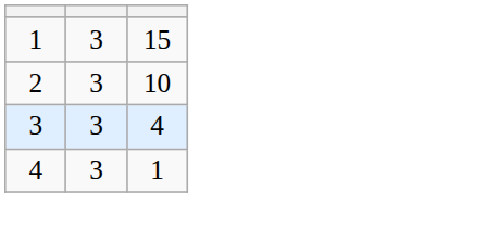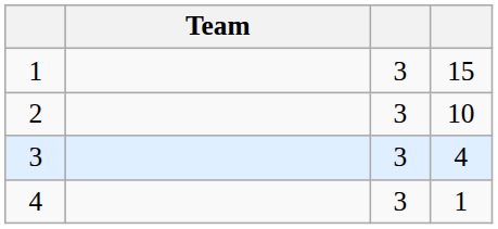 <table class="wikitable" style="text-align:center">
 <tr>
 <th style="width:28px"></th>
+<th style="width:170px">Team</th>
 <th style="width:28px"></th>
 <th style="width:28px"></th>
 </tr>
 <tr>
 <td>1</td>
+<td style="text-align:left"></td>
 <td>3</td>
 <td>15</td>
 </tr>
 <tr>
 <td>2</td>
+<td style="text-align:left"></td>
 <td>3</td>
 <td>10</td>
 </tr>
 <tr bgcolor=#dfefff>
 <td>3</td>
+<td style="text-align:left"></td>
 <td>3</td>
 <td>4</td>
 </tr>
 <tr>
 <td>4</td>
+<td style="text-align:left"></td>
 <td>3</td>
 <td>1</td>
 </tr>
 </table>
